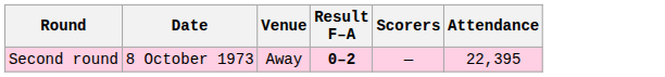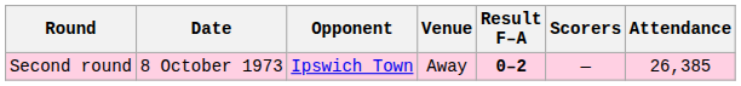 <table class="wikitable" style="text-align:center;">
 <tr>
 <th>Round</th>
 <th>Date</th>
+<th>Opponent</th>
 <th>Venue</th>
 <th>Result<br>F–A</th>
 <th class=unsortable>Scorers</th>
 <th>Attendance</th>
 </tr>
 <tr style="background-color: #ffd0e3;">
 <td>Second round</td>
 <td>8 October 1973</td>
+<td><a href='#'>Ipswich Town</a></td>
 <td>Away</td>
 <td><strong>0–2</strong></td>
 <td>—</td>
-<td>22,395</td>
+<td>26,385</td>
 </tr>
 </table>
